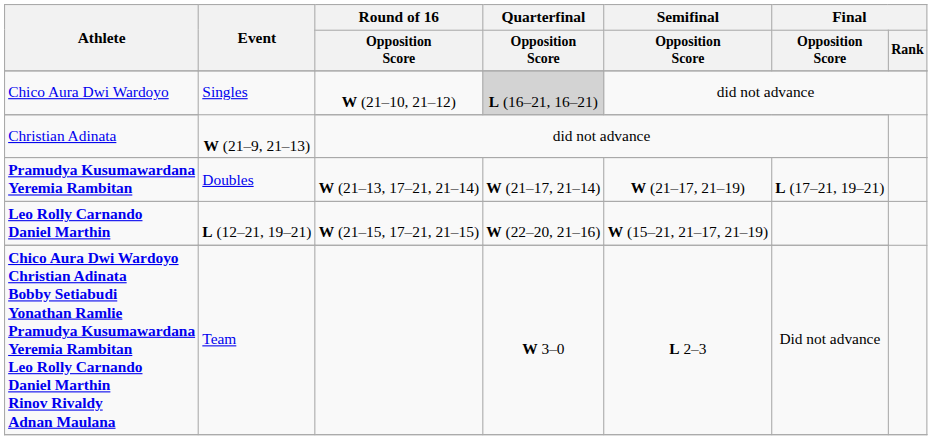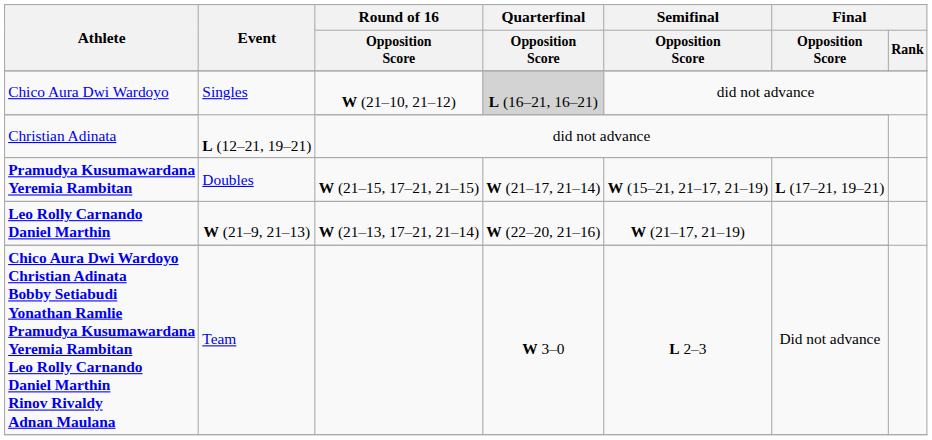 <table class="wikitable" style="font-size:90%">
 <tr>
 <th rowspan="2">Athlete</th>
 <th rowspan="2">Event</th>
 <th>Round of 16</th>
 <th>Quarterfinal</th>
 <th>Semifinal</th>
 <th colspan=2>Final</th>
 </tr>
 <tr style="font-size:90%", align="center">
 <th>Opposition<br>Score</th>
 <th>Opposition<br>Score</th>
 <th>Opposition<br>Score</th>
 <th>Opposition<br>Score</th>
 <th>Rank</th>
 </tr>
 <tr>
 </tr>
 <tr align="center">
 <td align="left"><a href='#'>Chico Aura Dwi Wardoyo</a></td>
 <td align="left" rowspan=2><a href='#'>Singles</a></td>
 <td><br><strong>W</strong> (21–10, 21–12)</td>
 <td style="background: lightgrey;"><br><strong>L</strong> (16–21, 16–21)</td>
 <td colspan=3>did not advance</td>
 </tr>
 <tr>
 </tr>
 <tr align="center">
 <td align="left"><a href='#'>Christian Adinata</a></td>
-<td><br><strong>W</strong> (21–9, 21–13)</td>
+<td><br><strong>L</strong> (12–21, 19–21)</td>
 <td colspan=4>did not advance</td>
 </tr>
 <tr>
 </tr>
 <tr align="center">
 <td align="left"><strong><a href='#'>Pramudya Kusumawardana</a><br><a href='#'>Yeremia Rambitan</a></strong></td>
 <td align="left" rowspan=2><a href='#'>Doubles</a></td>
-<td><br><strong>W</strong> (21–13, 17–21, 21–14)</td>
+<td><br><strong>W</strong> (21–15, 17–21, 21–15)</td>
 <td><br><strong>W</strong> (21–17, 21–14)</td>
-<td><br><strong>W</strong> (21–17, 21–19)</td>
+<td><br><strong>W</strong> (15–21, 21–17, 21–19)</td>
 <td><br><strong>L</strong> (17–21, 19–21)</td>
 <td></td>
 </tr>
 <tr>
 </tr>
 <tr align="center">
 <td align="left"><strong><a href='#'>Leo Rolly Carnando</a><br><a href='#'>Daniel Marthin</a></strong></td>
-<td><br><strong>L</strong> (12–21, 19–21)</td>
-<td><br><strong>W</strong> (21–15, 17–21, 21–15)</td>
+<td><br><strong>W</strong> (21–9, 21–13)</td>
+<td><br><strong>W</strong> (21–13, 17–21, 21–14)</td>
 <td><br><strong>W</strong> (22–20, 21–16)</td>
-<td><br><strong>W</strong> (15–21, 21–17, 21–19)</td>
+<td><br><strong>W</strong> (21–17, 21–19)</td>
 <td></td>
 </tr>
 <tr>
 </tr>
 <tr align="center">
 <td align="left"><strong><a href='#'>Chico Aura Dwi Wardoyo</a><br><a href='#'>Christian Adinata</a><br><a href='#'>Bobby Setiabudi</a><br><a href='#'>Yonathan Ramlie</a><br><a href='#'>Pramudya Kusumawardana</a><br><a href='#'>Yeremia Rambitan</a><br><a href='#'>Leo Rolly Carnando</a><br><a href='#'>Daniel Marthin</a><br><a href='#'>Rinov Rivaldy</a><br><a href='#'>Adnan Maulana</a></strong></td>
 <td align="left"><a href='#'>Team</a></td>
 <td></td>
 <td><br><strong>W</strong> 3–0</td>
 <td><br> <strong>L</strong> 2–3</td>
 <td>Did not advance</td>
 <td></td>
 </tr>
 <tr>
 </tr>
 </table>
